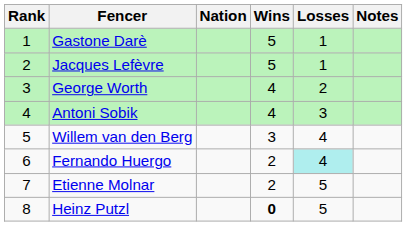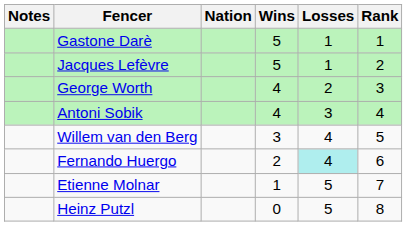 <table class="wikitable sortable" style="text-align: center;">
 <tr>
-<th>Rank</th>
+<th>Notes</th>
 <th>Fencer</th>
 <th>Nation</th>
 <th>Wins</th>
 <th>Losses</th>
-<th>Notes</th>
+<th>Rank</th>
 </tr>
 <tr style="background:#bbf3bb;">
-<td>1</td>
+<td></td>
 <td align=left><a href='#'>Gastone Darè</a></td>
 <td align=left></td>
 <td>5</td>
 <td>1</td>
-<td></td>
+<td>1</td>
 </tr>
 <tr style="background:#bbf3bb;">
-<td>2</td>
+<td></td>
 <td align=left><a href='#'>Jacques Lefèvre</a></td>
 <td align=left></td>
 <td>5</td>
 <td>1</td>
-<td></td>
+<td>2</td>
 </tr>
 <tr style="background:#bbf3bb;">
-<td>3</td>
+<td></td>
 <td align=left><a href='#'>George Worth</a></td>
 <td align=left></td>
 <td>4</td>
 <td>2</td>
-<td></td>
+<td>3</td>
 </tr>
 <tr style="background:#bbf3bb;">
-<td>4</td>
+<td></td>
 <td align=left><a href='#'>Antoni Sobik</a></td>
 <td align=left></td>
 <td>4</td>
 <td>3</td>
-<td></td>
+<td>4</td>
 </tr>
 <tr>
-<td>5</td>
+<td></td>
 <td align=left><a href='#'>Willem van den Berg</a></td>
 <td align=left></td>
 <td>3</td>
 <td>4</td>
-<td></td>
+<td>5</td>
 </tr>
 <tr>
-<td>6</td>
+<td></td>
 <td align=left><a href='#'>Fernando Huergo</a></td>
 <td align=left></td>
 <td>2</td>
 <td style="background: paleturquoise;">4</td>
-<td></td>
+<td>6</td>
 </tr>
 <tr>
-<td>7</td>
+<td></td>
 <td align=left><a href='#'>Etienne Molnar</a></td>
 <td align=left></td>
-<td>2</td>
+<td>1</td>
 <td>5</td>
-<td></td>
+<td>7</td>
 </tr>
 <tr>
-<td>8</td>
+<td></td>
 <td align=left><a href='#'>Heinz Putzl</a></td>
 <td align=left></td>
-<td><strong>0</strong></td>
+<td>0</td>
 <td>5</td>
-<td></td>
+<td>8</td>
 </tr>
 </table>
